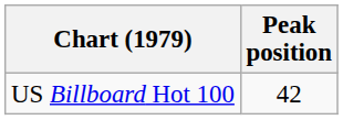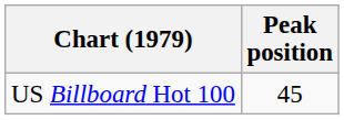 <table class="wikitable sortable">
 <tr>
 <th>Chart (1979)</th>
 <th>Peak<br>position</th>
 </tr>
 <tr>
 <td align="left">US <a href='#'><em>Billboard</em> Hot 100</a></td>
-<td align="center">42</td>
+<td align="center">45</td>
 </tr>
 </table>
